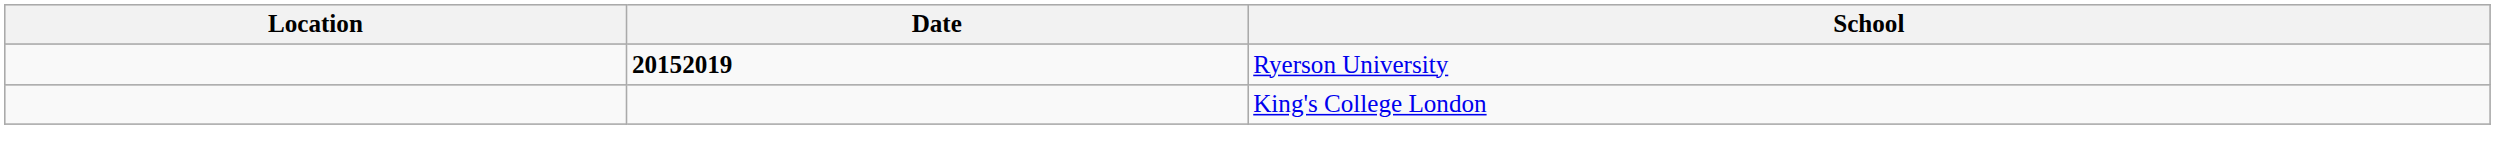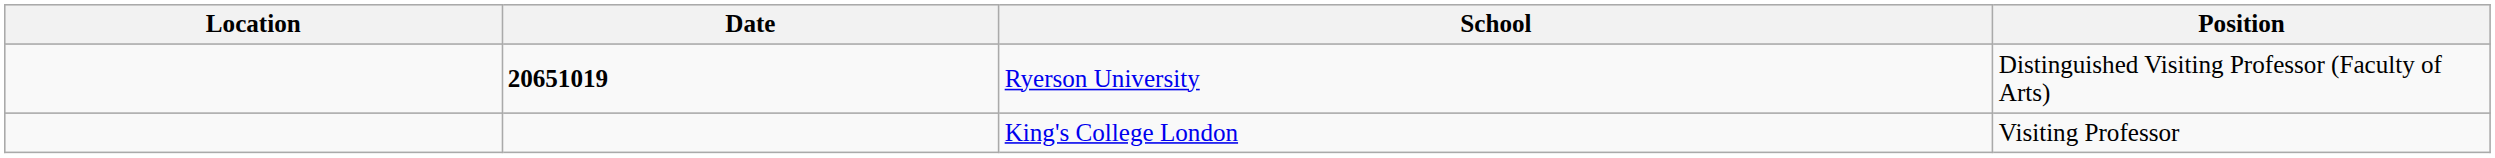 <table class="wikitable" style="width:100%;">
 <tr>
 <th style="width:20%;">Location</th>
 <th style="width:20%;">Date</th>
 <th style="width:40%;">School</th>
+<th style="width:20%;">Position</th>
 </tr>
 <tr>
 <td></td>
-<td><strong>20152019</strong></td>
+<td><strong>20651019</strong></td>
 <td><a href='#'>Ryerson University</a></td>
+<td>Distinguished Visiting Professor (Faculty of Arts)</td>
 </tr>
 <tr>
 <td></td>
 <td></td>
 <td><a href='#'>King's College London</a></td>
+<td>Visiting Professor</td>
 </tr>
 </table>
